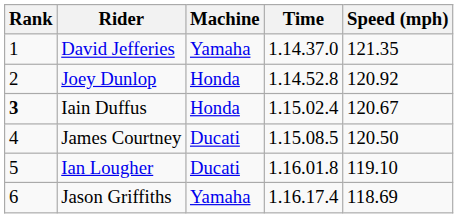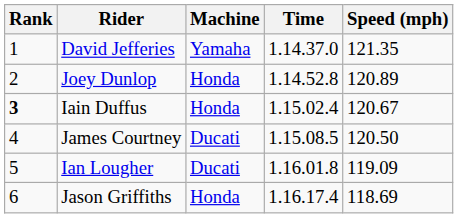 <table class="wikitable">
 <tr>
 <th>Rank</th>
 <th>Rider</th>
 <th>Machine</th>
 <th>Time</th>
 <th>Speed (mph)</th>
 </tr>
 <tr>
 <td>1</td>
 <td> <a href='#'>David Jefferies</a></td>
 <td><a href='#'>Yamaha</a></td>
 <td>1.14.37.0</td>
 <td>121.35</td>
 </tr>
 <tr>
 <td>2</td>
 <td> <a href='#'>Joey Dunlop</a></td>
 <td><a href='#'>Honda</a></td>
 <td>1.14.52.8</td>
-<td>120.92</td>
+<td>120.89</td>
 </tr>
 <tr>
 <td><strong>3</strong></td>
 <td> Iain Duffus</td>
 <td><a href='#'>Honda</a></td>
 <td>1.15.02.4</td>
 <td>120.67</td>
 </tr>
 <tr>
 <td>4</td>
 <td> James Courtney</td>
 <td><a href='#'>Ducati</a></td>
 <td>1.15.08.5</td>
 <td>120.50</td>
 </tr>
 <tr>
 <td>5</td>
 <td> <a href='#'>Ian Lougher</a></td>
 <td><a href='#'>Ducati</a></td>
 <td>1.16.01.8</td>
-<td>119.10</td>
+<td>119.09</td>
 </tr>
 <tr>
 <td>6</td>
 <td> Jason Griffiths</td>
-<td><a href='#'>Yamaha</a></td>
+<td><a href='#'>Honda</a></td>
 <td>1.16.17.4</td>
 <td>118.69</td>
 </tr>
 </table>
